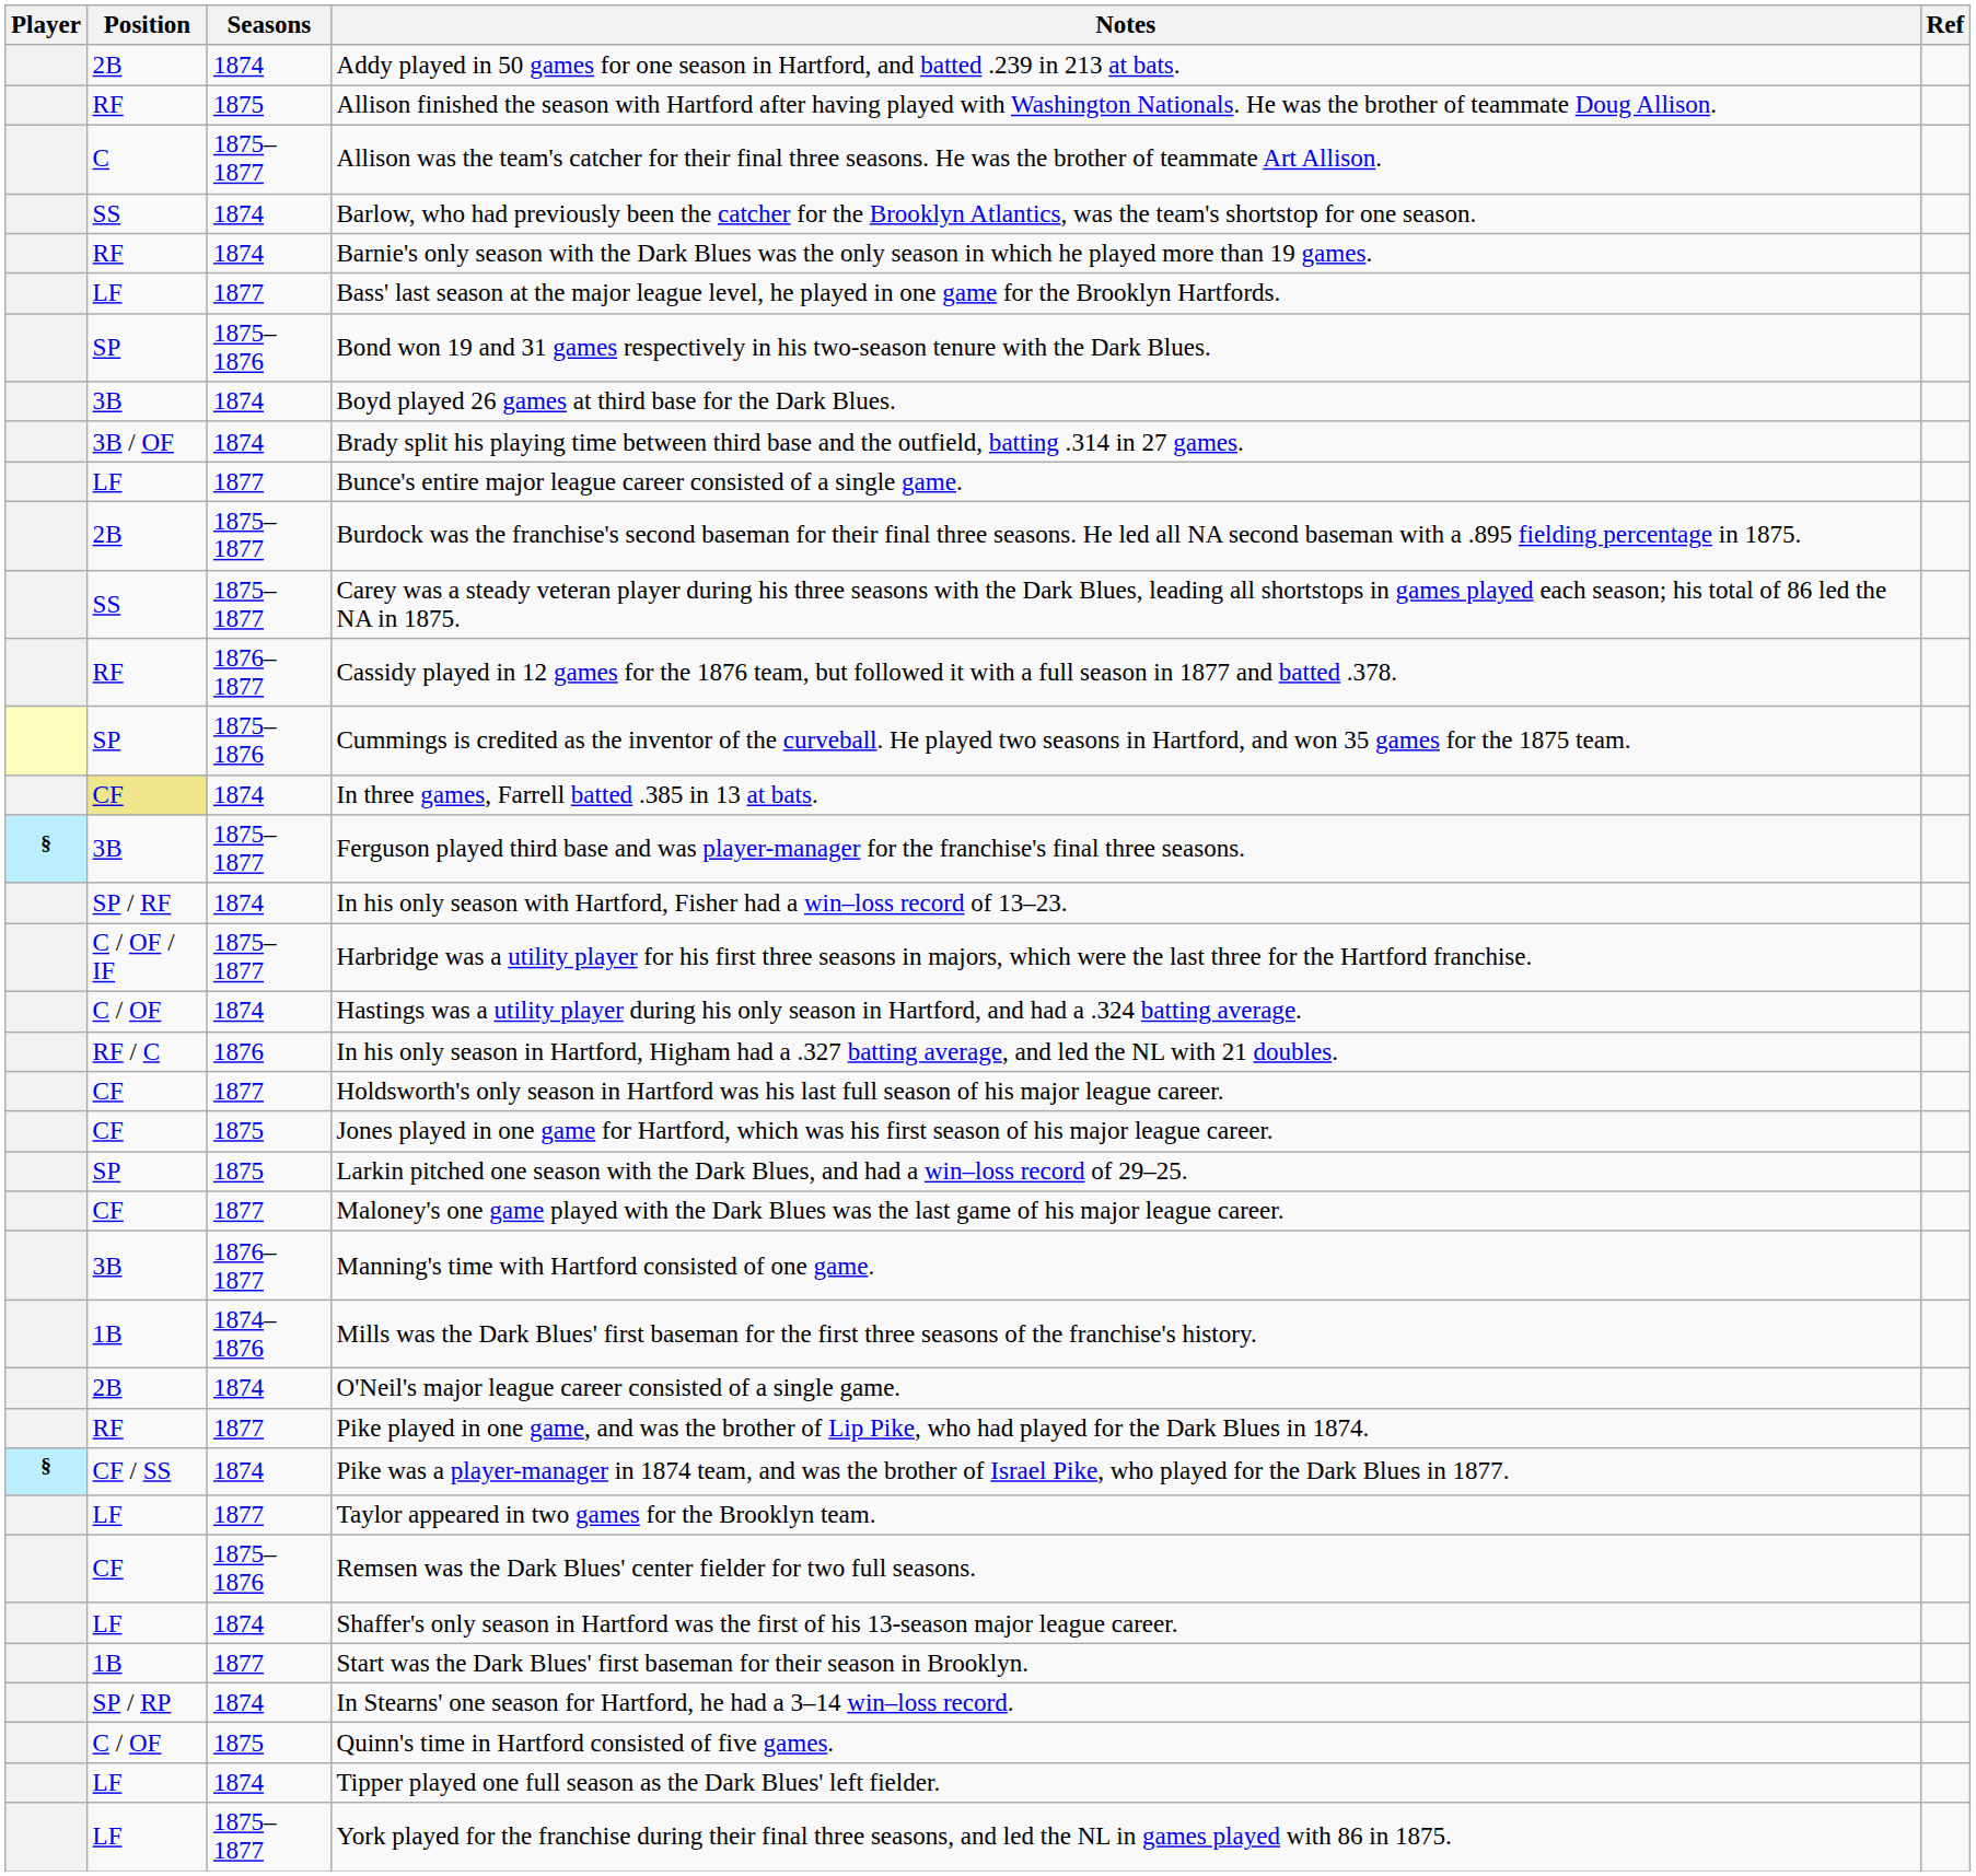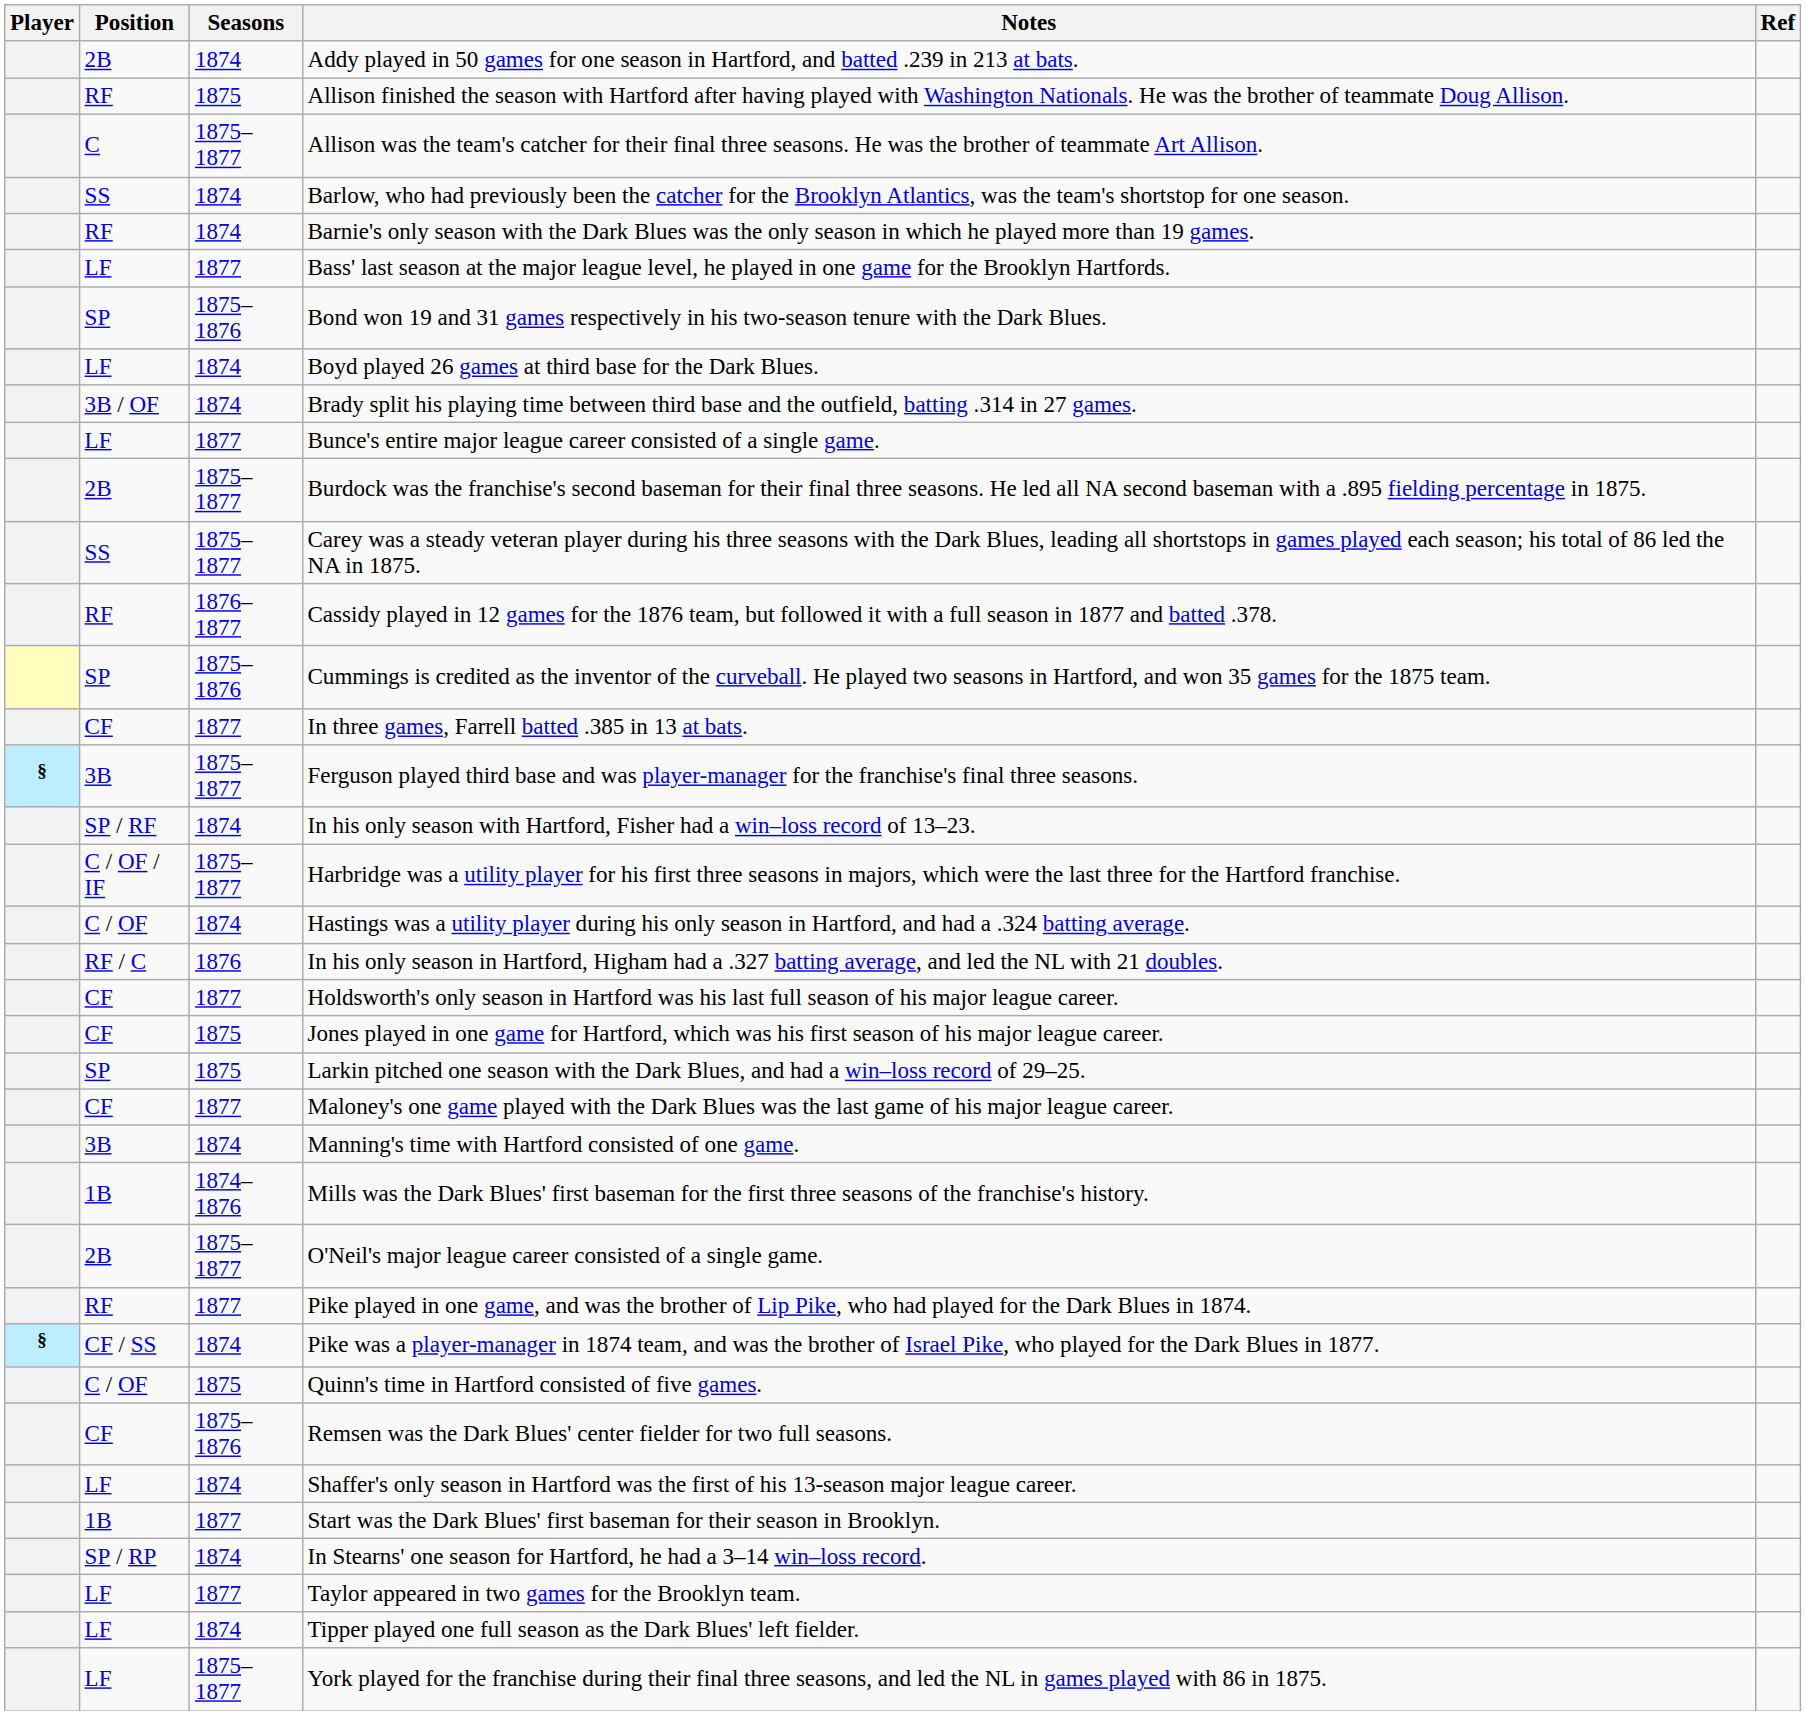 <table class="wikitable sortable plainrowheaders" border="1">
 <tr>
 <th scope="col">Player</th>
 <th scope="col">Position</th>
 <th scope="col">Seasons</th>
 <th scope="col"; class="unsortable">Notes</th>
 <th scope="col"; class="unsortable">Ref</th>
 </tr>
 <tr>
 <th scope="row"></th>
 <td><a href='#'>2B</a></td>
 <td><a href='#'>1874</a></td>
 <td>Addy played in 50 <a href='#'>games</a> for one season in Hartford, and <a href='#'>batted</a> .239 in 213 <a href='#'>at bats</a>.</td>
 <td align="center"></td>
 </tr>
 <tr>
 <th scope="row"></th>
 <td><a href='#'>RF</a></td>
 <td><a href='#'>1875</a></td>
 <td>Allison finished the season with Hartford after having played with <a href='#'>Washington Nationals</a>.  He was the brother of teammate <a href='#'>Doug Allison</a>.</td>
 <td align="center"></td>
 </tr>
 <tr>
 <th scope="row"></th>
 <td><a href='#'>C</a></td>
 <td><a href='#'>1875</a>–<a href='#'>1877</a></td>
 <td>Allison was the team's catcher for their final three seasons.  He was the brother of teammate <a href='#'>Art Allison</a>.</td>
 <td align="center"></td>
 </tr>
 <tr>
 <th scope="row"></th>
 <td><a href='#'>SS</a></td>
 <td><a href='#'>1874</a></td>
 <td>Barlow, who had previously been the <a href='#'>catcher</a> for the <a href='#'>Brooklyn Atlantics</a>, was the team's shortstop for one season.</td>
 <td align="center"></td>
 </tr>
 <tr>
 <th scope="row"></th>
 <td><a href='#'>RF</a></td>
 <td><a href='#'>1874</a></td>
 <td>Barnie's only season with the Dark Blues was the only season in which he played more than 19 <a href='#'>games</a>.</td>
 <td align="center"></td>
 </tr>
 <tr>
 <th scope="row"></th>
 <td><a href='#'>LF</a></td>
 <td><a href='#'>1877</a></td>
 <td>Bass' last season at the major league level, he played in one <a href='#'>game</a> for the Brooklyn Hartfords.</td>
 <td align="center"></td>
 </tr>
 <tr>
 <th scope="row"></th>
 <td><a href='#'>SP</a></td>
 <td><a href='#'>1875</a>–<a href='#'>1876</a></td>
 <td>Bond won 19 and 31 <a href='#'>games</a> respectively in his two-season tenure with the Dark Blues.</td>
 <td align="center"></td>
 </tr>
 <tr>
 <th scope="row"></th>
-<td><a href='#'>3B</a></td>
+<td><a href='#'>LF</a></td>
 <td><a href='#'>1874</a></td>
 <td>Boyd played 26 <a href='#'>games</a> at third base for the Dark Blues.</td>
 <td align="center"></td>
 </tr>
 <tr>
 <th scope="row"></th>
 <td><a href='#'>3B</a> / <a href='#'>OF</a></td>
 <td><a href='#'>1874</a></td>
 <td>Brady split his playing time between third base and the outfield, <a href='#'>batting</a> .314 in 27 <a href='#'>games</a>.</td>
 <td align="center"></td>
 </tr>
 <tr>
 <th scope="row"></th>
 <td><a href='#'>LF</a></td>
 <td><a href='#'>1877</a></td>
 <td>Bunce's entire major league career consisted of a single <a href='#'>game</a>.</td>
 <td align="center"></td>
 </tr>
 <tr>
 <th scope="row"></th>
 <td><a href='#'>2B</a></td>
 <td><a href='#'>1875</a>–<a href='#'>1877</a></td>
 <td>Burdock was the franchise's second baseman for their final three seasons.  He led all NA second baseman with a .895 <a href='#'>fielding percentage</a> in 1875.</td>
 <td align="center"></td>
 </tr>
 <tr>
 <th scope="row"></th>
 <td><a href='#'>SS</a></td>
 <td><a href='#'>1875</a>–<a href='#'>1877</a></td>
 <td>Carey was a steady veteran player during his three seasons with the Dark Blues, leading all shortstops in <a href='#'>games played</a> each season; his total of 86 led the NA in 1875.</td>
 <td align="center"></td>
 </tr>
 <tr>
 <th scope="row"></th>
 <td><a href='#'>RF</a></td>
 <td><a href='#'>1876</a>–<a href='#'>1877</a></td>
 <td>Cassidy played in 12 <a href='#'>games</a> for the 1876 team, but followed it with a full season in 1877 and <a href='#'>batted</a> .378.</td>
 <td align="center"></td>
 </tr>
 <tr>
 <th scope="row" style="background-color:#ffffbb"><sup></sup></th>
 <td><a href='#'>SP</a></td>
 <td><a href='#'>1875</a>–<a href='#'>1876</a></td>
 <td>Cummings is credited as the inventor of the <a href='#'>curveball</a>.  He played two seasons in Hartford, and won 35 <a href='#'>games</a> for the 1875 team.</td>
 <td align="center"></td>
 </tr>
 <tr>
 <th scope="row"></th>
-<td style="background: khaki;"><a href='#'>CF</a></td>
-<td><a href='#'>1874</a></td>
+<td><a href='#'>CF</a></td>
+<td><a href='#'>1877</a></td>
 <td>In three <a href='#'>games</a>, Farrell <a href='#'>batted</a> .385 in 13 <a href='#'>at bats</a>.</td>
 <td align="center"></td>
 </tr>
 <tr>
 <th scope="row" style="background-color:#bbeeff"><sup>§</sup></th>
 <td><a href='#'>3B</a></td>
 <td><a href='#'>1875</a>–<a href='#'>1877</a></td>
 <td>Ferguson played third base and was <a href='#'>player-manager</a> for the franchise's final three seasons.</td>
 <td align="center"></td>
 </tr>
 <tr>
 <th scope="row"></th>
 <td><a href='#'>SP</a> / <a href='#'>RF</a></td>
 <td><a href='#'>1874</a></td>
 <td>In his only season with Hartford, Fisher had a <a href='#'>win–loss record</a> of 13–23.</td>
 <td align="center"></td>
 </tr>
 <tr>
 <th scope="row"></th>
 <td><a href='#'>C</a> / <a href='#'>OF</a> / <a href='#'>IF</a></td>
 <td><a href='#'>1875</a>–<a href='#'>1877</a></td>
 <td>Harbridge was a <a href='#'>utility player</a> for his first three seasons in majors, which were the last three for the Hartford franchise.</td>
 <td align="center"></td>
 </tr>
 <tr>
 <th scope="row"></th>
 <td><a href='#'>C</a> / <a href='#'>OF</a></td>
 <td><a href='#'>1874</a></td>
 <td>Hastings was a <a href='#'>utility player</a> during his only season in Hartford, and had a .324 <a href='#'>batting average</a>.</td>
 <td align="center"></td>
 </tr>
 <tr>
 <th scope="row"></th>
 <td><a href='#'>RF</a> / <a href='#'>C</a></td>
 <td><a href='#'>1876</a></td>
 <td>In his only season in Hartford, Higham had a .327 <a href='#'>batting average</a>, and led the NL with 21 <a href='#'>doubles</a>.</td>
 <td align="center"></td>
 </tr>
 <tr>
 <th scope="row"></th>
 <td><a href='#'>CF</a></td>
 <td><a href='#'>1877</a></td>
 <td>Holdsworth's only season in Hartford was his last full season of his major league career.</td>
 <td align="center"></td>
 </tr>
 <tr>
 <th scope="row"></th>
 <td><a href='#'>CF</a></td>
 <td><a href='#'>1875</a></td>
 <td>Jones played in one <a href='#'>game</a> for Hartford, which was his first season of his major league career.</td>
 <td align="center"></td>
 </tr>
 <tr>
 <th scope="row"></th>
 <td><a href='#'>SP</a></td>
 <td><a href='#'>1875</a></td>
 <td>Larkin pitched one season with the Dark Blues, and had a <a href='#'>win–loss record</a> of 29–25.</td>
 <td align="center"></td>
 </tr>
 <tr>
 <th scope="row"></th>
 <td><a href='#'>CF</a></td>
 <td><a href='#'>1877</a></td>
 <td>Maloney's one <a href='#'>game</a> played with the Dark Blues was the last game of his major league career.</td>
 <td align="center"></td>
 </tr>
 <tr>
 <th scope="row"></th>
 <td><a href='#'>3B</a></td>
-<td><a href='#'>1876</a>–<a href='#'>1877</a></td>
+<td><a href='#'>1874</a></td>
 <td>Manning's time with Hartford consisted of one <a href='#'>game</a>.</td>
 <td align="center"></td>
 </tr>
 <tr>
 <th scope="row"></th>
 <td><a href='#'>1B</a></td>
 <td><a href='#'>1874</a>–<a href='#'>1876</a></td>
 <td>Mills was the Dark Blues' first baseman for the first three seasons of the franchise's history.</td>
 <td align="center"></td>
 </tr>
 <tr>
 <th scope="row"></th>
 <td><a href='#'>2B</a></td>
-<td><a href='#'>1874</a></td>
+<td><a href='#'>1875</a>–<a href='#'>1877</a></td>
 <td>O'Neil's major league career consisted of a single game.</td>
 <td align="center"></td>
 </tr>
 <tr>
 <th scope="row"></th>
 <td><a href='#'>RF</a></td>
 <td><a href='#'>1877</a></td>
 <td>Pike played in one <a href='#'>game</a>, and was the brother of <a href='#'>Lip Pike</a>, who had played for the Dark Blues in 1874.</td>
 <td align="center"></td>
 </tr>
 <tr>
 <th scope="row" style="background-color:#bbeeff"><sup>§</sup></th>
 <td><a href='#'>CF</a> / <a href='#'>SS</a></td>
 <td><a href='#'>1874</a></td>
 <td>Pike was a <a href='#'>player-manager</a> in 1874 team, and was the brother of <a href='#'>Israel Pike</a>, who played for the Dark Blues in 1877.</td>
 <td align="center"></td>
 </tr>
 <tr>
 <th scope="row"></th>
-<td><a href='#'>LF</a></td>
-<td><a href='#'>1877</a></td>
-<td>Taylor appeared in two <a href='#'>games</a> for the Brooklyn team.</td>
+<td><a href='#'>C</a> / <a href='#'>OF</a></td>
+<td><a href='#'>1875</a></td>
+<td>Quinn's time in Hartford consisted of five <a href='#'>games</a>.</td>
 <td align="center"></td>
 </tr>
 <tr>
 <th scope="row"></th>
 <td><a href='#'>CF</a></td>
 <td><a href='#'>1875</a>–<a href='#'>1876</a></td>
 <td>Remsen was the Dark Blues' center fielder for two full seasons.</td>
 <td align="center"></td>
 </tr>
 <tr>
 <th scope="row"></th>
 <td><a href='#'>LF</a></td>
 <td><a href='#'>1874</a></td>
 <td>Shaffer's only season in Hartford was the first of his 13-season major league career.</td>
 <td align="center"></td>
 </tr>
 <tr>
 <th scope="row"></th>
 <td><a href='#'>1B</a></td>
 <td><a href='#'>1877</a></td>
 <td>Start was the Dark Blues' first baseman for their season in Brooklyn.</td>
 <td align=center></td>
 </tr>
 <tr>
 <th scope="row"></th>
 <td><a href='#'>SP</a> / <a href='#'>RP</a></td>
 <td><a href='#'>1874</a></td>
 <td>In Stearns' one season for Hartford, he had a 3–14 <a href='#'>win–loss record</a>.</td>
 <td align="center"></td>
 </tr>
 <tr>
 <th scope="row"></th>
-<td><a href='#'>C</a> / <a href='#'>OF</a></td>
-<td><a href='#'>1875</a></td>
-<td>Quinn's time in Hartford consisted of five <a href='#'>games</a>.</td>
+<td><a href='#'>LF</a></td>
+<td><a href='#'>1877</a></td>
+<td>Taylor appeared in two <a href='#'>games</a> for the Brooklyn team.</td>
 <td align="center"></td>
 </tr>
 <tr>
 <th scope="row"></th>
 <td><a href='#'>LF</a></td>
 <td><a href='#'>1874</a></td>
 <td>Tipper played one full season as the Dark Blues' left fielder.</td>
 <td align="center"></td>
 </tr>
 <tr>
 <th scope="row"></th>
 <td><a href='#'>LF</a></td>
 <td><a href='#'>1875</a>–<a href='#'>1877</a></td>
 <td>York played for the franchise during their final three seasons, and led the NL in <a href='#'>games played</a> with 86 in 1875.</td>
 <td align="center"></td>
 </tr>
 </table>
